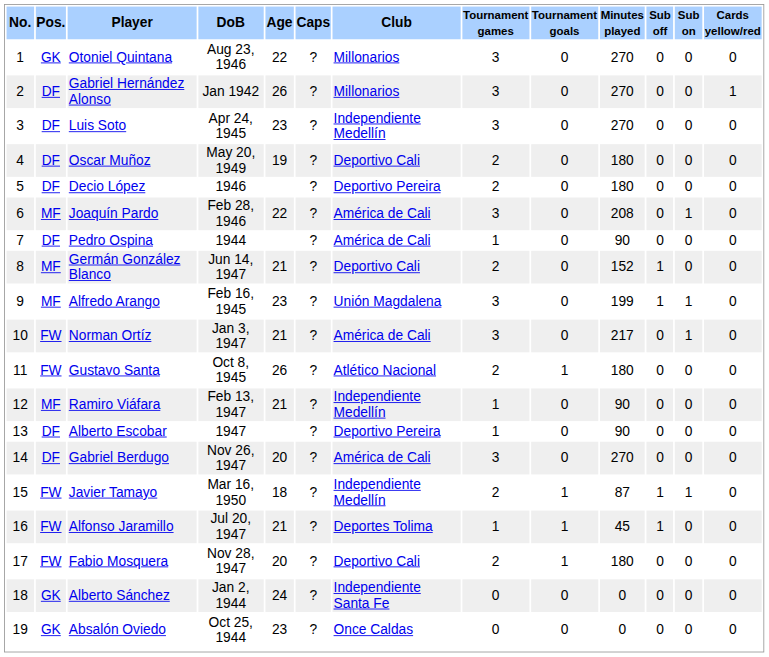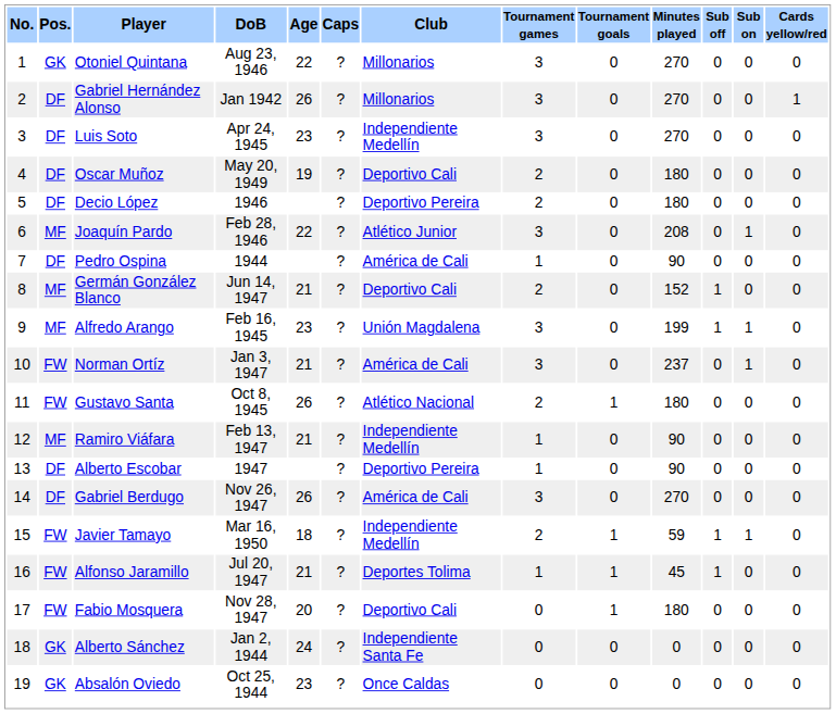 <table border="0" width="100%" style="border: 1px solid #999; background-color:#FFFFFF; text-align:center">
 <tr align="center" bgcolor="#AAD0FF">
 <th width=4%>No.</th>
 <th width=4%>Pos.</th>
 <th width=23%>Player</th>
 <th width=12%>DoB</th>
 <th width=4%>Age</th>
 <th width=4%>Caps</th>
 <th width=21%>Club</th>
 <th width=6%><small>Tournament<br>games</small></th>
 <th width=6%><small>Tournament<br>goals</small></th>
 <th width=4%><small>Minutes<br>played</small></th>
 <th width=4%><small>Sub off</small></th>
 <th width=4%><small>Sub on</small></th>
 <th width=4%><small>Cards<br>yellow/red</small></th>
 </tr>
 <tr>
 <td>1</td>
 <td><a href='#'>GK</a></td>
 <td align="left"><a href='#'>Otoniel Quintana</a></td>
 <td>Aug 23, 1946</td>
 <td>22</td>
 <td>?</td>
 <td align="left"> <a href='#'>Millonarios</a></td>
 <td>3</td>
 <td>0</td>
 <td>270</td>
 <td>0</td>
 <td>0</td>
 <td>0</td>
 </tr>
 <tr bgcolor="#EFEFEF">
 <td>2</td>
 <td><a href='#'>DF</a></td>
 <td align="left"><a href='#'>Gabriel Hernández Alonso</a></td>
 <td>Jan 1942</td>
 <td>26</td>
 <td>?</td>
 <td align="left"> <a href='#'>Millonarios</a></td>
 <td>3</td>
 <td>0</td>
 <td>270</td>
 <td>0</td>
 <td>0</td>
 <td>1</td>
 </tr>
 <tr>
 <td>3</td>
 <td><a href='#'>DF</a></td>
 <td align="left"><a href='#'>Luis Soto</a></td>
 <td>Apr 24, 1945</td>
 <td>23</td>
 <td>?</td>
 <td align="left"> <a href='#'>Independiente Medellín</a></td>
 <td>3</td>
 <td>0</td>
 <td>270</td>
 <td>0</td>
 <td>0</td>
 <td>0</td>
 </tr>
 <tr bgcolor="#EFEFEF">
 <td>4</td>
 <td><a href='#'>DF</a></td>
 <td align="left"><a href='#'>Oscar Muñoz</a></td>
 <td>May 20, 1949</td>
 <td>19</td>
 <td>?</td>
 <td align="left"> <a href='#'>Deportivo Cali</a></td>
 <td>2</td>
 <td>0</td>
 <td>180</td>
 <td>0</td>
 <td>0</td>
 <td>0</td>
 </tr>
 <tr>
 <td>5</td>
 <td><a href='#'>DF</a></td>
 <td align="left"><a href='#'>Decio López</a></td>
 <td>1946</td>
 <td></td>
 <td>?</td>
 <td align="left"> <a href='#'>Deportivo Pereira</a></td>
 <td>2</td>
 <td>0</td>
 <td>180</td>
 <td>0</td>
 <td>0</td>
 <td>0</td>
 </tr>
 <tr bgcolor="#EFEFEF">
 <td>6</td>
 <td><a href='#'>MF</a></td>
 <td align="left"><a href='#'>Joaquín Pardo</a></td>
 <td>Feb 28, 1946</td>
 <td>22</td>
 <td>?</td>
-<td align="left"> <a href='#'>América de Cali</a></td>
+<td align="left"> <a href='#'>Atlético Junior</a></td>
 <td>3</td>
 <td>0</td>
 <td>208</td>
 <td>0</td>
 <td>1</td>
 <td>0</td>
 </tr>
 <tr>
 <td>7</td>
 <td><a href='#'>DF</a></td>
 <td align="left"><a href='#'>Pedro Ospina</a></td>
 <td>1944</td>
 <td></td>
 <td>?</td>
 <td align="left"> <a href='#'>América de Cali</a></td>
 <td>1</td>
 <td>0</td>
 <td>90</td>
 <td>0</td>
 <td>0</td>
 <td>0</td>
 </tr>
 <tr bgcolor="#EFEFEF">
 <td>8</td>
 <td><a href='#'>MF</a></td>
 <td align="left"><a href='#'>Germán González Blanco</a></td>
 <td>Jun 14, 1947</td>
 <td>21</td>
 <td>?</td>
 <td align="left"> <a href='#'>Deportivo Cali</a></td>
 <td>2</td>
 <td>0</td>
 <td>152</td>
 <td>1</td>
 <td>0</td>
 <td>0</td>
 </tr>
 <tr>
 <td>9</td>
 <td><a href='#'>MF</a></td>
 <td align="left"><a href='#'>Alfredo Arango</a></td>
 <td>Feb 16, 1945</td>
 <td>23</td>
 <td>?</td>
 <td align="left"> <a href='#'>Unión Magdalena</a></td>
 <td>3</td>
 <td>0</td>
 <td>199</td>
 <td>1</td>
 <td>1</td>
 <td>0</td>
 </tr>
 <tr bgcolor="#EFEFEF">
 <td>10</td>
 <td><a href='#'>FW</a></td>
 <td align="left"><a href='#'>Norman Ortíz</a></td>
 <td>Jan 3, 1947</td>
 <td>21</td>
 <td>?</td>
 <td align="left"> <a href='#'>América de Cali</a></td>
 <td>3</td>
 <td>0</td>
-<td>217</td>
+<td>237</td>
 <td>0</td>
 <td>1</td>
 <td>0</td>
 </tr>
 <tr>
 <td>11</td>
 <td><a href='#'>FW</a></td>
 <td align="left"><a href='#'>Gustavo Santa</a></td>
 <td>Oct 8, 1945</td>
 <td>26</td>
 <td>?</td>
 <td align="left"> <a href='#'>Atlético Nacional</a></td>
 <td>2</td>
 <td>1</td>
 <td>180</td>
 <td>0</td>
 <td>0</td>
 <td>0</td>
 </tr>
 <tr bgcolor="#EFEFEF">
 <td>12</td>
 <td><a href='#'>MF</a></td>
 <td align="left"><a href='#'>Ramiro Viáfara</a></td>
 <td>Feb 13, 1947</td>
 <td>21</td>
 <td>?</td>
 <td align="left"> <a href='#'>Independiente Medellín</a></td>
 <td>1</td>
 <td>0</td>
 <td>90</td>
 <td>0</td>
 <td>0</td>
 <td>0</td>
 </tr>
 <tr>
 <td>13</td>
 <td><a href='#'>DF</a></td>
 <td align="left"><a href='#'>Alberto Escobar</a></td>
 <td>1947</td>
 <td></td>
 <td>?</td>
 <td align="left"> <a href='#'>Deportivo Pereira</a></td>
 <td>1</td>
 <td>0</td>
 <td>90</td>
 <td>0</td>
 <td>0</td>
 <td>0</td>
 </tr>
 <tr bgcolor="#EFEFEF">
 <td>14</td>
 <td><a href='#'>DF</a></td>
 <td align="left"><a href='#'>Gabriel Berdugo</a></td>
 <td>Nov 26, 1947</td>
-<td>20</td>
+<td>26</td>
 <td>?</td>
 <td align="left"> <a href='#'>América de Cali</a></td>
 <td>3</td>
 <td>0</td>
 <td>270</td>
 <td>0</td>
 <td>0</td>
 <td>0</td>
 </tr>
 <tr>
 <td>15</td>
 <td><a href='#'>FW</a></td>
 <td align="left"><a href='#'>Javier Tamayo</a></td>
 <td>Mar 16, 1950</td>
 <td>18</td>
 <td>?</td>
 <td align="left"> <a href='#'>Independiente Medellín</a></td>
 <td>2</td>
 <td>1</td>
-<td>87</td>
+<td>59</td>
 <td>1</td>
 <td>1</td>
 <td>0</td>
 </tr>
 <tr bgcolor="#EFEFEF">
 <td>16</td>
 <td><a href='#'>FW</a></td>
 <td align="left"><a href='#'>Alfonso Jaramillo</a></td>
 <td>Jul 20, 1947</td>
 <td>21</td>
 <td>?</td>
 <td align="left"> <a href='#'>Deportes Tolima</a></td>
 <td>1</td>
 <td>1</td>
 <td>45</td>
 <td>1</td>
 <td>0</td>
 <td>0</td>
 </tr>
 <tr>
 <td>17</td>
 <td><a href='#'>FW</a></td>
 <td align="left"><a href='#'>Fabio Mosquera</a></td>
 <td>Nov 28, 1947</td>
 <td>20</td>
 <td>?</td>
 <td align="left"> <a href='#'>Deportivo Cali</a></td>
-<td>2</td>
+<td>0</td>
 <td>1</td>
 <td>180</td>
 <td>0</td>
 <td>0</td>
 <td>0</td>
 </tr>
 <tr bgcolor="#EFEFEF">
 <td>18</td>
 <td><a href='#'>GK</a></td>
 <td align="left"><a href='#'>Alberto Sánchez</a></td>
 <td>Jan 2, 1944</td>
 <td>24</td>
 <td>?</td>
 <td align="left"> <a href='#'>Independiente Santa Fe</a></td>
 <td>0</td>
 <td>0</td>
 <td>0</td>
 <td>0</td>
 <td>0</td>
 <td>0</td>
 </tr>
 <tr>
 <td>19</td>
 <td><a href='#'>GK</a></td>
 <td align="left"><a href='#'>Absalón Oviedo</a></td>
 <td>Oct 25, 1944</td>
 <td>23</td>
 <td>?</td>
 <td align="left"> <a href='#'>Once Caldas</a></td>
 <td>0</td>
 <td>0</td>
 <td>0</td>
 <td>0</td>
 <td>0</td>
 <td>0</td>
 </tr>
 <tr bgcolor="#EFEFEF">
 </tr>
 <tr>
 </tr>
 </table>
